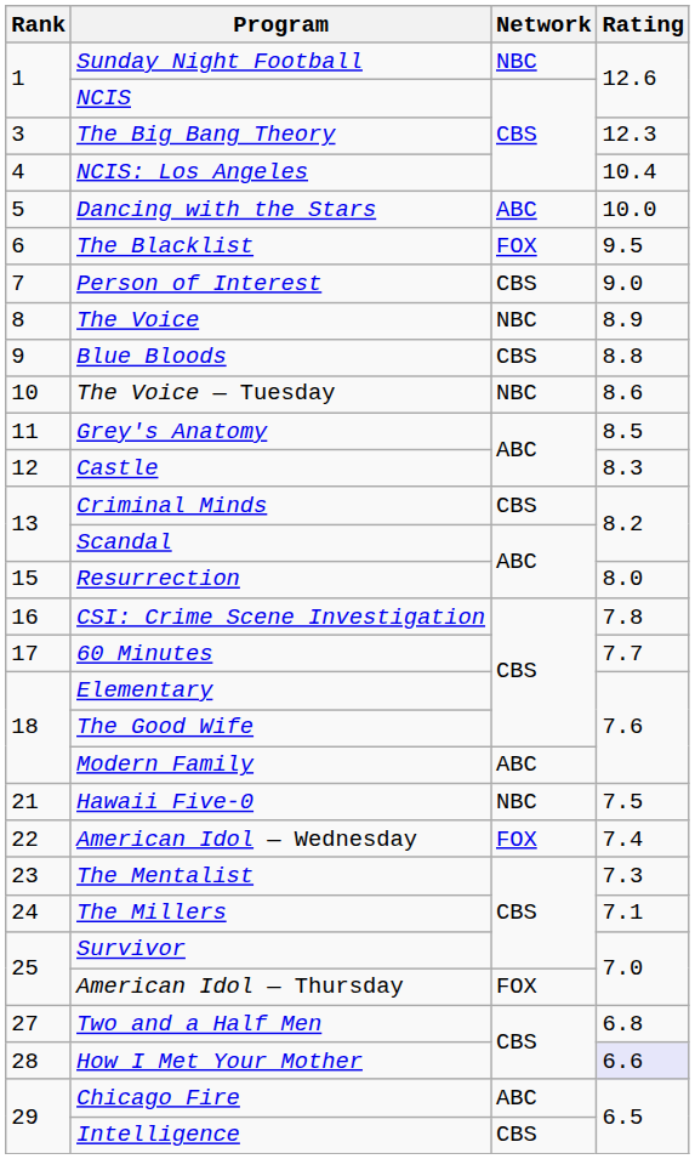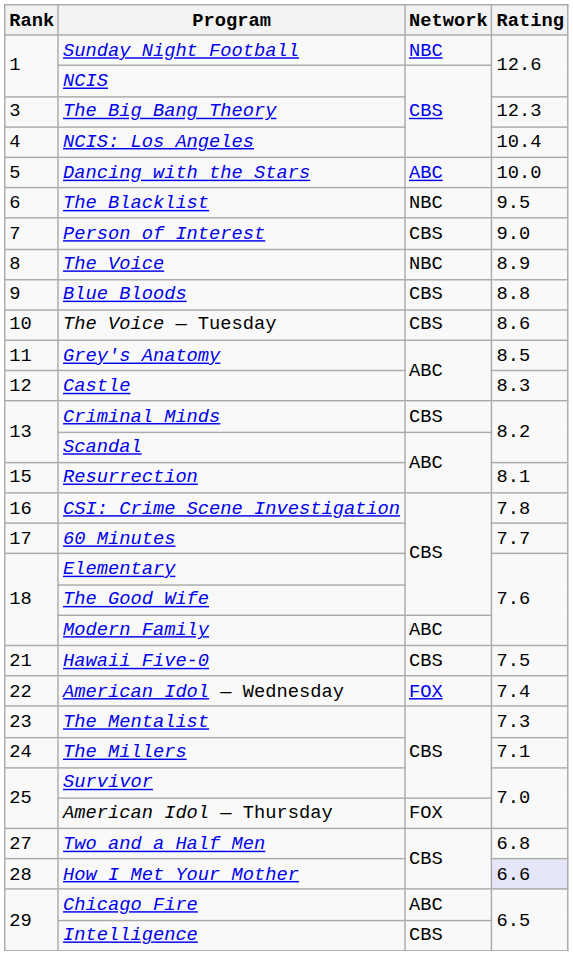 <table class="wikitable">
 <tr>
 <th>Rank</th>
 <th>Program</th>
 <th>Network</th>
 <th>Rating</th>
 </tr>
 <tr>
 <td rowspan="2">1</td>
 <td><em><a href='#'>Sunday Night Football</a></em></td>
 <td><a href='#'>NBC</a></td>
 <td rowspan="2">12.6</td>
 </tr>
 <tr>
 <td><em><a href='#'>NCIS</a></em></td>
 <td rowspan="3"><a href='#'>CBS</a></td>
 </tr>
 <tr>
 <td>3</td>
 <td><em><a href='#'>The Big Bang Theory</a></em></td>
 <td>12.3</td>
 </tr>
 <tr>
 <td>4</td>
 <td><em><a href='#'>NCIS: Los Angeles</a></em></td>
 <td>10.4</td>
 </tr>
 <tr>
 <td>5</td>
 <td><em><a href='#'>Dancing with the Stars</a></em></td>
 <td><a href='#'>ABC</a></td>
 <td>10.0</td>
 </tr>
 <tr>
 <td>6</td>
 <td><em><a href='#'>The Blacklist</a></em></td>
-<td><a href='#'>FOX</a></td>
+<td>NBC</td>
 <td>9.5</td>
 </tr>
 <tr>
 <td>7</td>
 <td><em><a href='#'>Person of Interest</a></em></td>
 <td>CBS</td>
 <td>9.0</td>
 </tr>
 <tr>
 <td>8</td>
 <td><em><a href='#'>The Voice</a></em></td>
 <td>NBC</td>
 <td>8.9</td>
 </tr>
 <tr>
 <td>9</td>
 <td><em><a href='#'>Blue Bloods</a></em></td>
 <td>CBS</td>
 <td>8.8</td>
 </tr>
 <tr>
 <td>10</td>
 <td><em>The Voice</em> — Tuesday</td>
-<td>NBC</td>
+<td>CBS</td>
 <td>8.6</td>
 </tr>
 <tr>
 <td>11</td>
 <td><em><a href='#'>Grey's Anatomy</a></em></td>
 <td rowspan="2">ABC</td>
 <td>8.5</td>
 </tr>
 <tr>
 <td>12</td>
 <td><em><a href='#'>Castle</a></em></td>
 <td>8.3</td>
 </tr>
 <tr>
 <td rowspan="2">13</td>
 <td><em><a href='#'>Criminal Minds</a></em></td>
 <td>CBS</td>
 <td rowspan="2">8.2</td>
 </tr>
 <tr>
 <td><em><a href='#'>Scandal</a></em></td>
 <td rowspan="2">ABC</td>
 </tr>
 <tr>
 <td>15</td>
 <td><em><a href='#'>Resurrection</a></em></td>
-<td>8.0</td>
+<td>8.1</td>
 </tr>
 <tr>
 <td>16</td>
 <td><em><a href='#'>CSI: Crime Scene Investigation</a></em></td>
 <td rowspan="4">CBS</td>
 <td>7.8</td>
 </tr>
 <tr>
 <td>17</td>
 <td><em><a href='#'>60 Minutes</a></em></td>
 <td>7.7</td>
 </tr>
 <tr>
 <td rowspan="3">18</td>
 <td><em><a href='#'>Elementary</a></em></td>
 <td rowspan="3">7.6</td>
 </tr>
 <tr>
 <td><em><a href='#'>The Good Wife</a></em></td>
 </tr>
 <tr>
 <td><em><a href='#'>Modern Family</a></em></td>
 <td>ABC</td>
 </tr>
 <tr>
 <td>21</td>
 <td><em><a href='#'>Hawaii Five-0</a></em></td>
-<td>NBC</td>
+<td>CBS</td>
 <td>7.5</td>
 </tr>
 <tr>
 <td>22</td>
 <td><em><a href='#'>American Idol</a></em> — Wednesday</td>
 <td><a href='#'>FOX</a></td>
 <td>7.4</td>
 </tr>
 <tr>
 <td>23</td>
 <td><em><a href='#'>The Mentalist</a></em></td>
 <td rowspan="3">CBS</td>
 <td>7.3</td>
 </tr>
 <tr>
 <td>24</td>
 <td><em><a href='#'>The Millers</a></em></td>
 <td>7.1</td>
 </tr>
 <tr>
 <td rowspan="2">25</td>
 <td><em><a href='#'>Survivor</a></em></td>
 <td rowspan="2">7.0</td>
 </tr>
 <tr>
 <td><em>American Idol</em> — Thursday</td>
 <td>FOX</td>
 </tr>
 <tr>
 <td>27</td>
 <td><em><a href='#'>Two and a Half Men</a></em></td>
 <td rowspan="2">CBS</td>
 <td>6.8</td>
 </tr>
 <tr>
 <td>28</td>
 <td><em><a href='#'>How I Met Your Mother</a></em></td>
 <td style="background: lavender;">6.6</td>
 </tr>
 <tr>
 <td rowspan="2">29</td>
 <td><em><a href='#'>Chicago Fire</a></em></td>
 <td>ABC</td>
 <td rowspan="2">6.5</td>
 </tr>
 <tr>
 <td><em><a href='#'>Intelligence</a></em></td>
 <td>CBS</td>
 </tr>
 </table>
